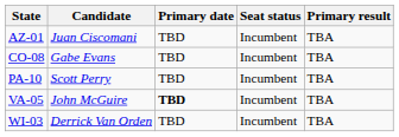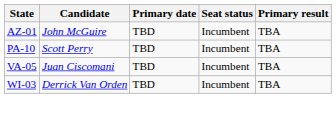 <table class="wikitable sortable">
 <tr>
 <th bgcolor="teal">State</th>
 <th bgcolor="teal">Candidate</th>
 <th bgcolor="teal">Primary date</th>
 <th>Seat status</th>
 <th>Primary result</th>
 </tr>
 <tr>
 <td> <a href='#'>AZ-01</a></td>
-<td><em><a href='#'>Juan Ciscomani</a></em></td>
-<td>TBD</td>
-<td>Incumbent</td>
-<td>TBA</td>
-</tr>
-<tr>
-<td> <a href='#'>CO-08</a></td>
-<td><em><a href='#'>Gabe Evans</a></em></td>
+<td><em><a href='#'>John McGuire</a></em></td>
 <td>TBD</td>
 <td>Incumbent</td>
 <td>TBA</td>
 </tr>
 <tr>
 <td> <a href='#'>PA-10</a></td>
 <td><em><a href='#'>Scott Perry</a></em></td>
 <td>TBD</td>
 <td>Incumbent</td>
 <td>TBA</td>
 </tr>
 <tr>
 <td> <a href='#'>VA-05</a></td>
-<td><em><a href='#'>John McGuire</a></em></td>
-<td><strong>TBD</strong></td>
+<td><em><a href='#'>Juan Ciscomani</a></em></td>
+<td>TBD</td>
 <td>Incumbent</td>
 <td>TBA</td>
 </tr>
 <tr>
 <td> <a href='#'>WI-03</a></td>
 <td><em><a href='#'>Derrick Van Orden</a></em></td>
 <td>TBD</td>
 <td>Incumbent</td>
 <td>TBA</td>
 </tr>
 </table>
